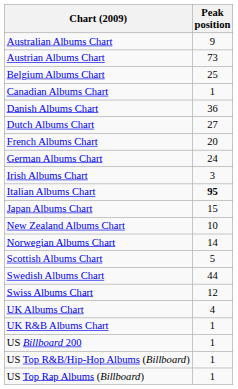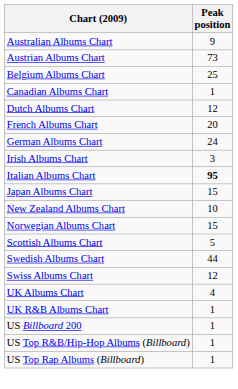 <table class="wikitable sortable">
 <tr>
 <th>Chart (2009)</th>
 <th>Peak<br>position</th>
 </tr>
 <tr>
 <td><a href='#'>Australian Albums Chart</a></td>
 <td style="text-align:center;">9</td>
 </tr>
 <tr>
 <td><a href='#'>Austrian Albums Chart</a></td>
 <td style="text-align:center;">73</td>
 </tr>
 <tr>
 <td><a href='#'>Belgium Albums Chart</a></td>
 <td style="text-align:center;">25</td>
 </tr>
 <tr>
 <td><a href='#'>Canadian Albums Chart</a></td>
 <td style="text-align:center;">1</td>
 </tr>
 <tr>
-<td><a href='#'>Danish Albums Chart</a></td>
-<td style="text-align:center;">36</td>
-</tr>
-<tr>
 <td><a href='#'>Dutch Albums Chart</a></td>
-<td style="text-align:center;">27</td>
+<td style="text-align:center;">12</td>
 </tr>
 <tr>
 <td><a href='#'>French Albums Chart</a></td>
 <td style="text-align:center;">20</td>
 </tr>
 <tr>
 <td><a href='#'>German Albums Chart</a></td>
 <td style="text-align:center;">24</td>
 </tr>
 <tr>
 <td><a href='#'>Irish Albums Chart</a></td>
 <td style="text-align:center;">3</td>
 </tr>
 <tr>
 <td><a href='#'>Italian Albums Chart</a></td>
 <td style="text-align:center;"><strong>95</strong></td>
 </tr>
 <tr>
 <td><a href='#'>Japan Albums Chart</a></td>
 <td style="text-align:center;">15</td>
 </tr>
 <tr>
 <td><a href='#'>New Zealand Albums Chart</a></td>
 <td style="text-align:center;">10</td>
 </tr>
 <tr>
 <td><a href='#'>Norwegian Albums Chart</a></td>
-<td style="text-align:center;">14</td>
+<td style="text-align:center;">15</td>
 </tr>
 <tr>
 <td><a href='#'>Scottish Albums Chart</a></td>
 <td style="text-align:center;">5</td>
 </tr>
 <tr>
 <td><a href='#'>Swedish Albums Chart</a></td>
 <td style="text-align:center;">44</td>
 </tr>
 <tr>
 <td><a href='#'>Swiss Albums Chart</a></td>
 <td style="text-align:center;">12</td>
 </tr>
 <tr>
 <td><a href='#'>UK Albums Chart</a></td>
 <td style="text-align:center;">4</td>
 </tr>
 <tr>
 <td><a href='#'>UK R&B Albums Chart</a></td>
 <td style="text-align:center;">1</td>
 </tr>
 <tr>
 <td>US <a href='#'><em>Billboard</em> 200</a></td>
 <td style="text-align:center;">1</td>
 </tr>
 <tr>
 <td>US <a href='#'>Top R&B/Hip-Hop Albums</a> (<em>Billboard</em>)</td>
 <td style="text-align:center;">1</td>
 </tr>
 <tr>
 <td>US <a href='#'>Top Rap Albums</a> (<em>Billboard</em>)</td>
 <td style="text-align:center;">1</td>
 </tr>
 </table>
